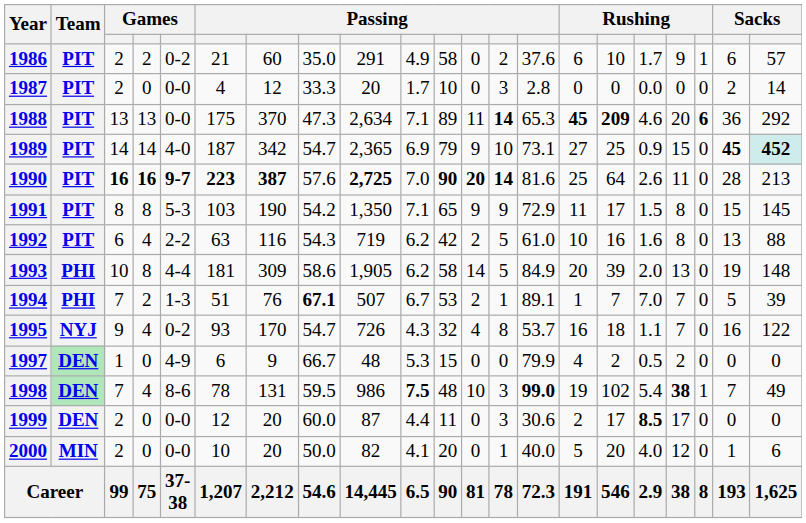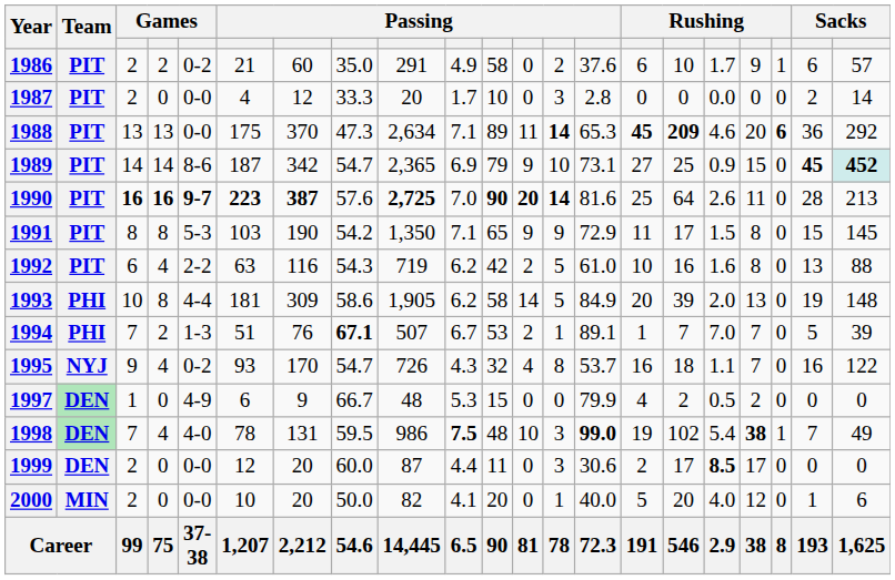 <table class="wikitable" style="text-align:center;">
 <tr>
 <th rowspan="2">Year</th>
 <th rowspan="2">Team</th>
 <th colspan="3">Games</th>
 <th colspan="9">Passing</th>
 <th colspan="5">Rushing</th>
 <th colspan="2">Sacks</th>
 </tr>
 <tr>
 <th></th>
 <th></th>
 <th></th>
 <th></th>
 <th></th>
 <th></th>
 <th></th>
 <th></th>
 <th></th>
 <th></th>
 <th></th>
 <th></th>
 <th></th>
 <th></th>
 <th></th>
 <th></th>
 <th></th>
 <th></th>
 <th></th>
 </tr>
 <tr>
 <th><a href='#'>1986</a></th>
 <th><a href='#'>PIT</a></th>
 <td>2</td>
 <td>2</td>
 <td>0-2</td>
 <td>21</td>
 <td>60</td>
 <td>35.0</td>
 <td>291</td>
 <td>4.9</td>
 <td>58</td>
 <td>0</td>
 <td>2</td>
 <td>37.6</td>
 <td>6</td>
 <td>10</td>
 <td>1.7</td>
 <td>9</td>
 <td>1</td>
 <td>6</td>
 <td>57</td>
 </tr>
 <tr>
 <th><a href='#'>1987</a></th>
 <th><a href='#'>PIT</a></th>
 <td>2</td>
 <td>0</td>
 <td>0-0</td>
 <td>4</td>
 <td>12</td>
 <td>33.3</td>
 <td>20</td>
 <td>1.7</td>
 <td>10</td>
 <td>0</td>
 <td>3</td>
 <td>2.8</td>
 <td>0</td>
 <td>0</td>
 <td>0.0</td>
 <td>0</td>
 <td>0</td>
 <td>2</td>
 <td>14</td>
 </tr>
 <tr>
 <th><a href='#'>1988</a></th>
 <th><a href='#'>PIT</a></th>
 <td>13</td>
 <td>13</td>
 <td>0-0</td>
 <td>175</td>
 <td>370</td>
 <td>47.3</td>
 <td>2,634</td>
 <td>7.1</td>
 <td>89</td>
 <td>11</td>
 <td><strong>14</strong></td>
 <td>65.3</td>
 <td><strong>45</strong></td>
 <td><strong>209</strong></td>
 <td>4.6</td>
 <td>20</td>
 <td><strong>6</strong></td>
 <td>36</td>
 <td>292</td>
 </tr>
 <tr>
 <th><a href='#'>1989</a></th>
 <th><a href='#'>PIT</a></th>
 <td>14</td>
 <td>14</td>
-<td>4-0</td>
+<td>8-6</td>
 <td>187</td>
 <td>342</td>
 <td>54.7</td>
 <td>2,365</td>
 <td>6.9</td>
 <td>79</td>
 <td>9</td>
 <td>10</td>
 <td>73.1</td>
 <td>27</td>
 <td>25</td>
 <td>0.9</td>
 <td>15</td>
 <td>0</td>
 <td><strong>45</strong></td>
 <td style="background:#cfecec; width:3em;"><strong>452</strong></td>
 </tr>
 <tr>
 <th><a href='#'>1990</a></th>
 <th><a href='#'>PIT</a></th>
 <td><strong>16</strong></td>
 <td><strong>16</strong></td>
 <td><strong>9-7</strong></td>
 <td><strong>223</strong></td>
 <td><strong>387</strong></td>
 <td>57.6</td>
 <td><strong>2,725</strong></td>
 <td>7.0</td>
 <td><strong>90</strong></td>
 <td><strong>20</strong></td>
 <td><strong>14</strong></td>
 <td>81.6</td>
 <td>25</td>
 <td>64</td>
 <td>2.6</td>
 <td>11</td>
 <td>0</td>
 <td>28</td>
 <td>213</td>
 </tr>
 <tr>
 <th><a href='#'>1991</a></th>
 <th><a href='#'>PIT</a></th>
 <td>8</td>
 <td>8</td>
 <td>5-3</td>
 <td>103</td>
 <td>190</td>
 <td>54.2</td>
 <td>1,350</td>
 <td>7.1</td>
 <td>65</td>
 <td>9</td>
 <td>9</td>
 <td>72.9</td>
 <td>11</td>
 <td>17</td>
 <td>1.5</td>
 <td>8</td>
 <td>0</td>
 <td>15</td>
 <td>145</td>
 </tr>
 <tr>
 <th><a href='#'>1992</a></th>
 <th><a href='#'>PIT</a></th>
 <td>6</td>
 <td>4</td>
 <td>2-2</td>
 <td>63</td>
 <td>116</td>
 <td>54.3</td>
 <td>719</td>
 <td>6.2</td>
 <td>42</td>
 <td>2</td>
 <td>5</td>
 <td>61.0</td>
 <td>10</td>
 <td>16</td>
 <td>1.6</td>
 <td>8</td>
 <td>0</td>
 <td>13</td>
 <td>88</td>
 </tr>
 <tr>
 <th><a href='#'>1993</a></th>
 <th><a href='#'>PHI</a></th>
 <td>10</td>
 <td>8</td>
 <td>4-4</td>
 <td>181</td>
 <td>309</td>
 <td>58.6</td>
 <td>1,905</td>
 <td>6.2</td>
 <td>58</td>
 <td>14</td>
 <td>5</td>
 <td>84.9</td>
 <td>20</td>
 <td>39</td>
 <td>2.0</td>
 <td>13</td>
 <td>0</td>
 <td>19</td>
 <td>148</td>
 </tr>
 <tr>
 <th><a href='#'>1994</a></th>
 <th><a href='#'>PHI</a></th>
 <td>7</td>
 <td>2</td>
 <td>1-3</td>
 <td>51</td>
 <td>76</td>
 <td><strong>67.1</strong></td>
 <td>507</td>
 <td>6.7</td>
 <td>53</td>
 <td>2</td>
 <td>1</td>
 <td>89.1</td>
 <td>1</td>
 <td>7</td>
 <td>7.0</td>
 <td>7</td>
 <td>0</td>
 <td>5</td>
 <td>39</td>
 </tr>
 <tr>
 <th><a href='#'>1995</a></th>
 <th><a href='#'>NYJ</a></th>
 <td>9</td>
 <td>4</td>
 <td>0-2</td>
 <td>93</td>
 <td>170</td>
 <td>54.7</td>
 <td>726</td>
 <td>4.3</td>
 <td>32</td>
 <td>4</td>
 <td>8</td>
 <td>53.7</td>
 <td>16</td>
 <td>18</td>
 <td>1.1</td>
 <td>7</td>
 <td>0</td>
 <td>16</td>
 <td>122</td>
 </tr>
 <tr>
 <th><a href='#'>1997</a></th>
 <th style="background:#afe6ba; width:3em;"><a href='#'>DEN</a></th>
 <td>1</td>
 <td>0</td>
 <td>4-9</td>
 <td>6</td>
 <td>9</td>
 <td>66.7</td>
 <td>48</td>
 <td>5.3</td>
 <td>15</td>
 <td>0</td>
 <td>0</td>
 <td>79.9</td>
 <td>4</td>
 <td>2</td>
 <td>0.5</td>
 <td>2</td>
 <td>0</td>
 <td>0</td>
 <td>0</td>
 </tr>
 <tr>
 <th><a href='#'>1998</a></th>
 <th style="background:#afe6ba; width:3em;"><a href='#'>DEN</a></th>
 <td>7</td>
 <td>4</td>
-<td>8-6</td>
+<td>4-0</td>
 <td>78</td>
 <td>131</td>
 <td>59.5</td>
 <td>986</td>
 <td><strong>7.5</strong></td>
 <td>48</td>
 <td>10</td>
 <td>3</td>
 <td><strong>99.0</strong></td>
 <td>19</td>
 <td>102</td>
 <td>5.4</td>
 <td><strong>38</strong></td>
 <td>1</td>
 <td>7</td>
 <td>49</td>
 </tr>
 <tr>
 <th><a href='#'>1999</a></th>
 <th><a href='#'>DEN</a></th>
 <td>2</td>
 <td>0</td>
 <td>0-0</td>
 <td>12</td>
 <td>20</td>
 <td>60.0</td>
 <td>87</td>
 <td>4.4</td>
 <td>11</td>
 <td>0</td>
 <td>3</td>
 <td>30.6</td>
 <td>2</td>
 <td>17</td>
 <td><strong>8.5</strong></td>
 <td>17</td>
 <td>0</td>
 <td>0</td>
 <td>0</td>
 </tr>
 <tr>
 <th><a href='#'>2000</a></th>
 <th><a href='#'>MIN</a></th>
 <td>2</td>
 <td>0</td>
 <td>0-0</td>
 <td>10</td>
 <td>20</td>
 <td>50.0</td>
 <td>82</td>
 <td>4.1</td>
 <td>20</td>
 <td>0</td>
 <td>1</td>
 <td>40.0</td>
 <td>5</td>
 <td>20</td>
 <td>4.0</td>
 <td>12</td>
 <td>0</td>
 <td>1</td>
 <td>6</td>
 </tr>
 <tr>
 <th colspan="2">Career</th>
 <th>99</th>
 <th>75</th>
 <th>37-38</th>
 <th>1,207</th>
 <th>2,212</th>
 <th>54.6</th>
 <th>14,445</th>
 <th>6.5</th>
 <th>90</th>
 <th>81</th>
 <th>78</th>
 <th>72.3</th>
 <th>191</th>
 <th>546</th>
 <th>2.9</th>
 <th>38</th>
 <th>8</th>
 <th>193</th>
 <th>1,625</th>
 </tr>
 </table>
